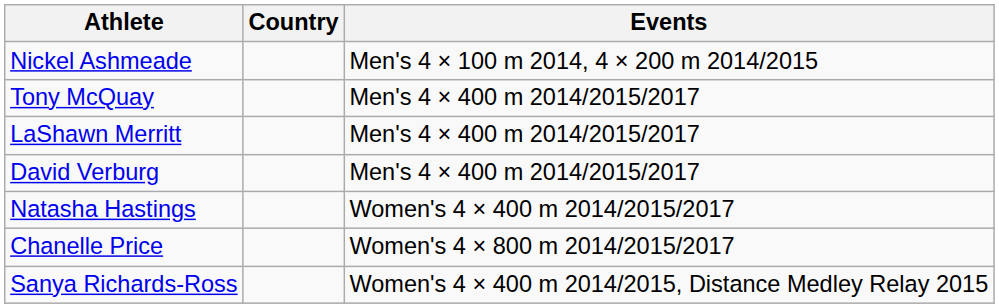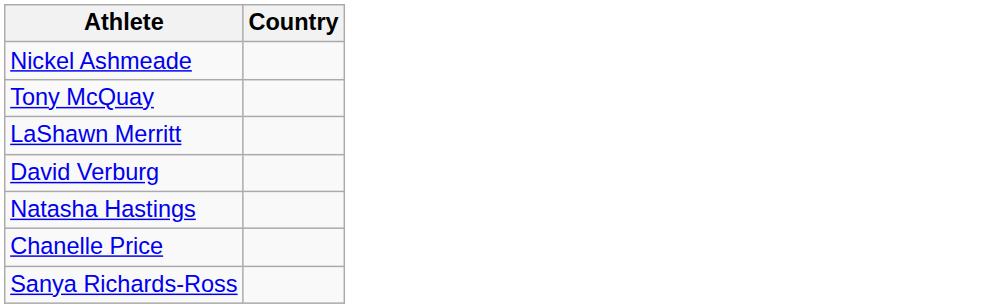 <table class="wikitable">
 <tr>
 <th>Athlete</th>
 <th>Country</th>
-<th>Events</th>
 </tr>
 <tr>
 <td><a href='#'>Nickel Ashmeade</a></td>
 <td></td>
-<td>Men's 4 × 100 m 2014, 4 × 200 m 2014/2015</td>
 </tr>
 <tr>
 <td><a href='#'>Tony McQuay</a></td>
 <td></td>
-<td>Men's 4 × 400 m 2014/2015/2017</td>
 </tr>
 <tr>
 <td><a href='#'>LaShawn Merritt</a></td>
 <td></td>
-<td>Men's 4 × 400 m 2014/2015/2017</td>
 </tr>
 <tr>
 <td><a href='#'>David Verburg</a></td>
 <td></td>
-<td>Men's 4 × 400 m 2014/2015/2017</td>
 </tr>
 <tr>
 <td><a href='#'>Natasha Hastings</a></td>
 <td></td>
-<td>Women's 4 × 400 m 2014/2015/2017</td>
 </tr>
 <tr>
 <td><a href='#'>Chanelle Price</a></td>
 <td></td>
-<td>Women's 4 × 800 m 2014/2015/2017</td>
 </tr>
 <tr>
 <td><a href='#'>Sanya Richards-Ross</a></td>
 <td></td>
-<td>Women's 4 × 400 m 2014/2015, Distance Medley Relay 2015</td>
 </tr>
 </table>
